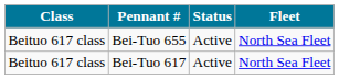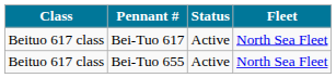 <table class="wikitable">
 <tr>
 <th style="background:#079;color:#fff;">Class</th>
 <th style="background:#079;color:#fff;">Pennant #</th>
 <th style="background:#079;color:#fff;">Status</th>
 <th style="background:#079;color:#fff;">Fleet</th>
 </tr>
 <tr>
 <td>Beituo 617 class</td>
-<td>Bei-Tuo 655</td>
+<td>Bei-Tuo 617</td>
 <td>Active</td>
 <td><a href='#'>North Sea Fleet</a></td>
 </tr>
 <tr>
 <td>Beituo 617 class</td>
-<td>Bei-Tuo 617</td>
+<td>Bei-Tuo 655</td>
 <td>Active</td>
 <td><a href='#'>North Sea Fleet</a></td>
 </tr>
 </table>
